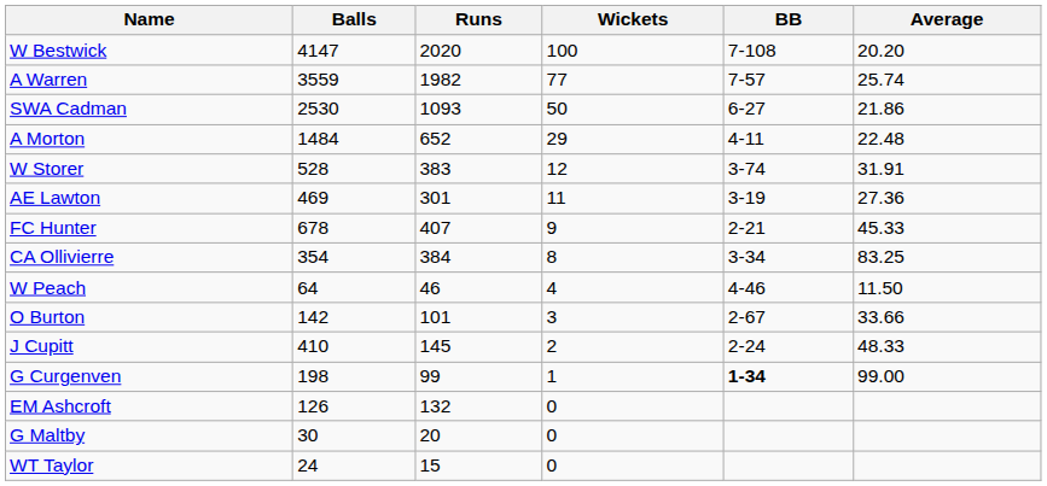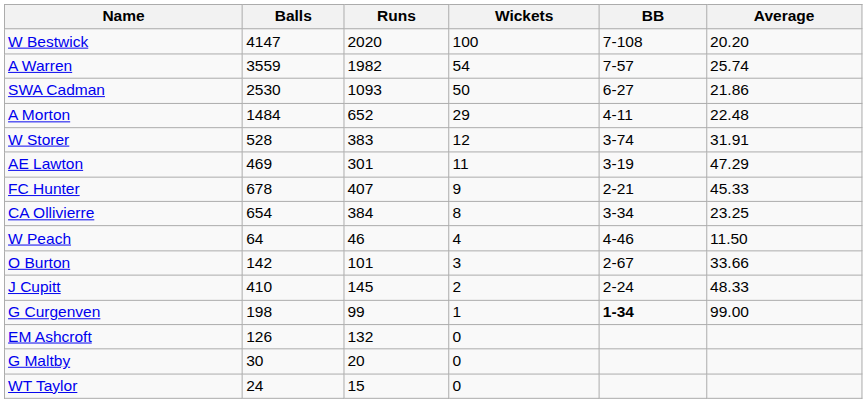 <table class="wikitable sortable" width="70%">
 <tr bgcolor="#efefef">
 <th>Name</th>
 <th>Balls</th>
 <th>Runs</th>
 <th>Wickets</th>
 <th>BB</th>
 <th>Average</th>
 </tr>
 <tr>
 <td><a href='#'>W Bestwick</a></td>
 <td>4147</td>
 <td>2020</td>
 <td>100</td>
 <td>7-108</td>
 <td>20.20</td>
 </tr>
 <tr>
 <td><a href='#'>A Warren</a></td>
 <td>3559</td>
 <td>1982</td>
-<td>77</td>
+<td>54</td>
 <td>7-57</td>
 <td>25.74</td>
 </tr>
 <tr>
 <td><a href='#'>SWA Cadman</a></td>
 <td>2530</td>
 <td>1093</td>
 <td>50</td>
 <td>6-27</td>
 <td>21.86</td>
 </tr>
 <tr>
 <td><a href='#'>A Morton</a></td>
 <td>1484</td>
 <td>652</td>
 <td>29</td>
 <td>4-11</td>
 <td>22.48</td>
 </tr>
 <tr>
 <td><a href='#'>W Storer</a></td>
 <td>528</td>
 <td>383</td>
 <td>12</td>
 <td>3-74</td>
 <td>31.91</td>
 </tr>
 <tr>
 <td><a href='#'>AE Lawton</a></td>
 <td>469</td>
 <td>301</td>
 <td>11</td>
 <td>3-19</td>
-<td>27.36</td>
+<td>47.29</td>
 </tr>
 <tr>
 <td><a href='#'>FC Hunter</a></td>
 <td>678</td>
 <td>407</td>
 <td>9</td>
 <td>2-21</td>
 <td>45.33</td>
 </tr>
 <tr>
 <td><a href='#'>CA Ollivierre</a></td>
-<td>354</td>
+<td>654</td>
 <td>384</td>
 <td>8</td>
 <td>3-34</td>
-<td>83.25</td>
+<td>23.25</td>
 </tr>
 <tr>
 <td><a href='#'>W Peach</a></td>
 <td>64</td>
 <td>46</td>
 <td>4</td>
 <td>4-46</td>
 <td>11.50</td>
 </tr>
 <tr>
 <td><a href='#'>O Burton</a></td>
 <td>142</td>
 <td>101</td>
 <td>3</td>
 <td>2-67</td>
 <td>33.66</td>
 </tr>
 <tr>
 <td><a href='#'>J Cupitt</a></td>
 <td>410</td>
 <td>145</td>
 <td>2</td>
 <td>2-24</td>
 <td>48.33</td>
 </tr>
 <tr>
 <td><a href='#'>G Curgenven</a></td>
 <td>198</td>
 <td>99</td>
 <td>1</td>
 <td><strong>1-34</strong></td>
 <td>99.00</td>
 </tr>
 <tr>
 <td><a href='#'>EM Ashcroft</a></td>
 <td>126</td>
 <td>132</td>
 <td>0</td>
 <td></td>
 <td></td>
 </tr>
 <tr>
 <td><a href='#'>G Maltby</a></td>
 <td>30</td>
 <td>20</td>
 <td>0</td>
 <td></td>
 <td></td>
 </tr>
 <tr>
 <td><a href='#'>WT Taylor</a></td>
 <td>24</td>
 <td>15</td>
 <td>0</td>
 <td></td>
 <td></td>
 </tr>
 </table>
